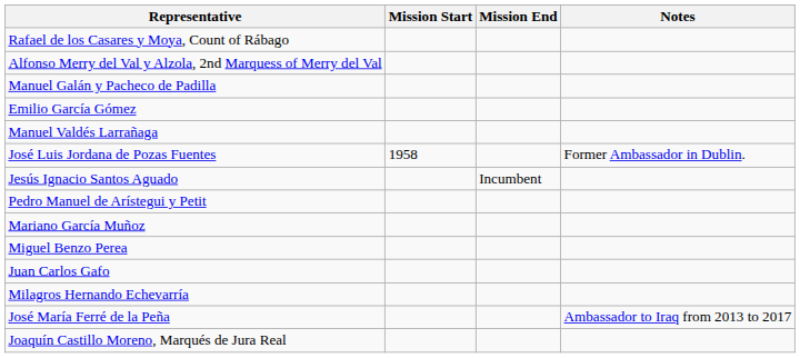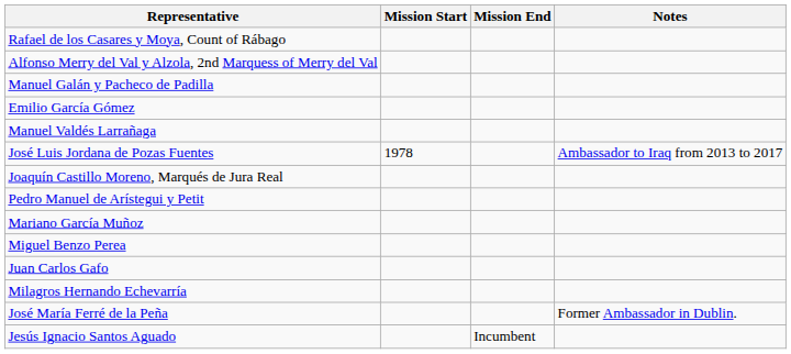 <table class="wikitable sortable">
 <tr>
 <th>Representative</th>
 <th>Mission Start</th>
 <th>Mission End</th>
 <th>Notes</th>
 </tr>
 <tr>
 <td><a href='#'>Rafael de los Casares y Moya</a>, Count of Rábago</td>
 <td></td>
 <td></td>
 <td></td>
 </tr>
 <tr>
 <td><a href='#'>Alfonso Merry del Val y Alzola</a>, 2nd <a href='#'>Marquess of Merry del Val</a></td>
 <td></td>
 <td></td>
 <td></td>
 </tr>
 <tr>
 <td><a href='#'>Manuel Galán y Pacheco de Padilla</a></td>
 <td></td>
 <td></td>
 <td></td>
 </tr>
 <tr>
 <td><a href='#'>Emilio García Gómez</a></td>
 <td></td>
 <td></td>
 <td></td>
 </tr>
 <tr>
 <td><a href='#'>Manuel Valdés Larrañaga</a></td>
 <td></td>
 <td></td>
 <td></td>
 </tr>
 <tr>
 <td><a href='#'>José Luis Jordana de Pozas Fuentes</a></td>
-<td>1958</td>
+<td>1978</td>
 <td></td>
-<td>Former <a href='#'>Ambassador in Dublin</a>.</td>
+<td><a href='#'>Ambassador to Iraq</a> from 2013 to 2017</td>
 </tr>
 <tr>
-<td><a href='#'>Jesús Ignacio Santos Aguado</a></td>
+<td><a href='#'>Joaquín Castillo Moreno</a>, Marqués de Jura Real</td>
 <td></td>
-<td>Incumbent</td>
+<td></td>
 <td></td>
 </tr>
 <tr>
 <td><a href='#'>Pedro Manuel de Arístegui y Petit</a></td>
 <td></td>
 <td></td>
 <td></td>
 </tr>
 <tr>
 <td><a href='#'>Mariano García Muñoz</a></td>
 <td></td>
 <td></td>
 <td></td>
 </tr>
 <tr>
 <td><a href='#'>Miguel Benzo Perea</a></td>
 <td></td>
 <td></td>
 <td></td>
 </tr>
 <tr>
 <td><a href='#'>Juan Carlos Gafo</a></td>
 <td></td>
 <td></td>
 <td></td>
 </tr>
 <tr>
 <td><a href='#'>Milagros Hernando Echevarría</a></td>
 <td></td>
 <td></td>
 <td></td>
 </tr>
 <tr>
 <td><a href='#'>José María Ferré de la Peña</a></td>
 <td></td>
 <td></td>
-<td><a href='#'>Ambassador to Iraq</a> from 2013 to 2017</td>
+<td>Former <a href='#'>Ambassador in Dublin</a>.</td>
 </tr>
 <tr>
-<td><a href='#'>Joaquín Castillo Moreno</a>, Marqués de Jura Real</td>
+<td><a href='#'>Jesús Ignacio Santos Aguado</a></td>
 <td></td>
-<td></td>
+<td>Incumbent</td>
 <td></td>
 </tr>
 </table>
